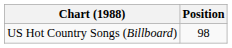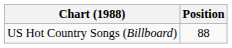 <table class="wikitable">
 <tr>
 <th>Chart (1988)</th>
 <th>Position</th>
 </tr>
 <tr>
 <td>US Hot Country Songs (<em>Billboard</em>)</td>
-<td align="center">98</td>
+<td align="center">88</td>
 </tr>
 </table>
